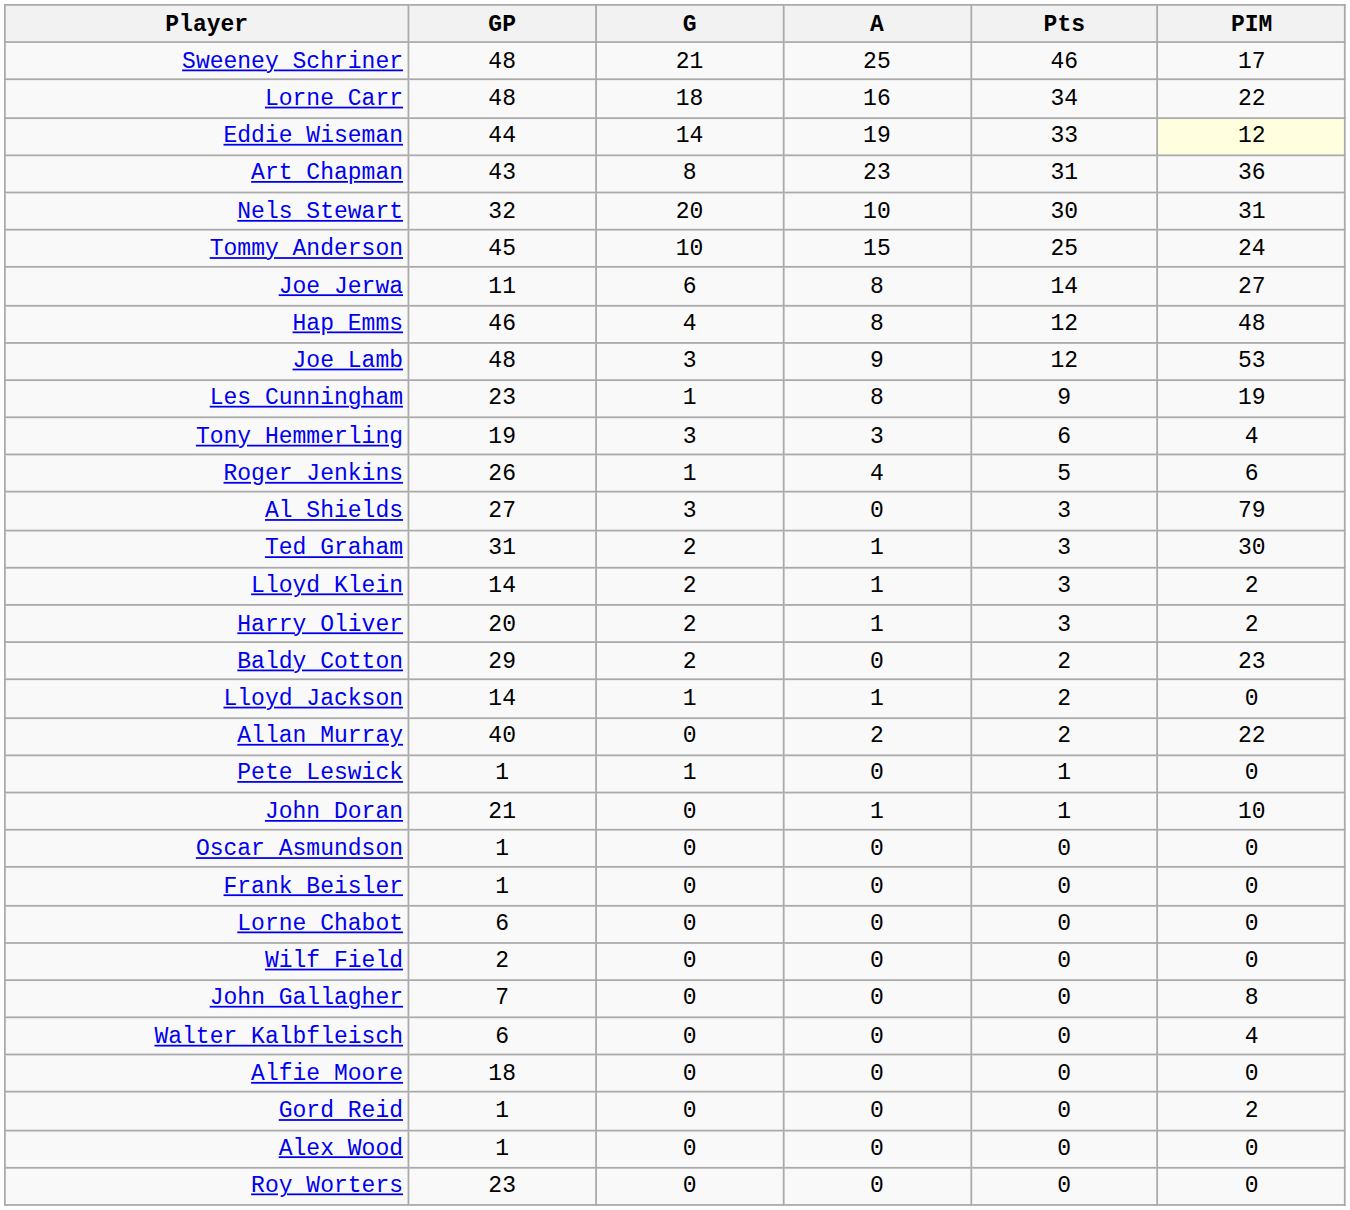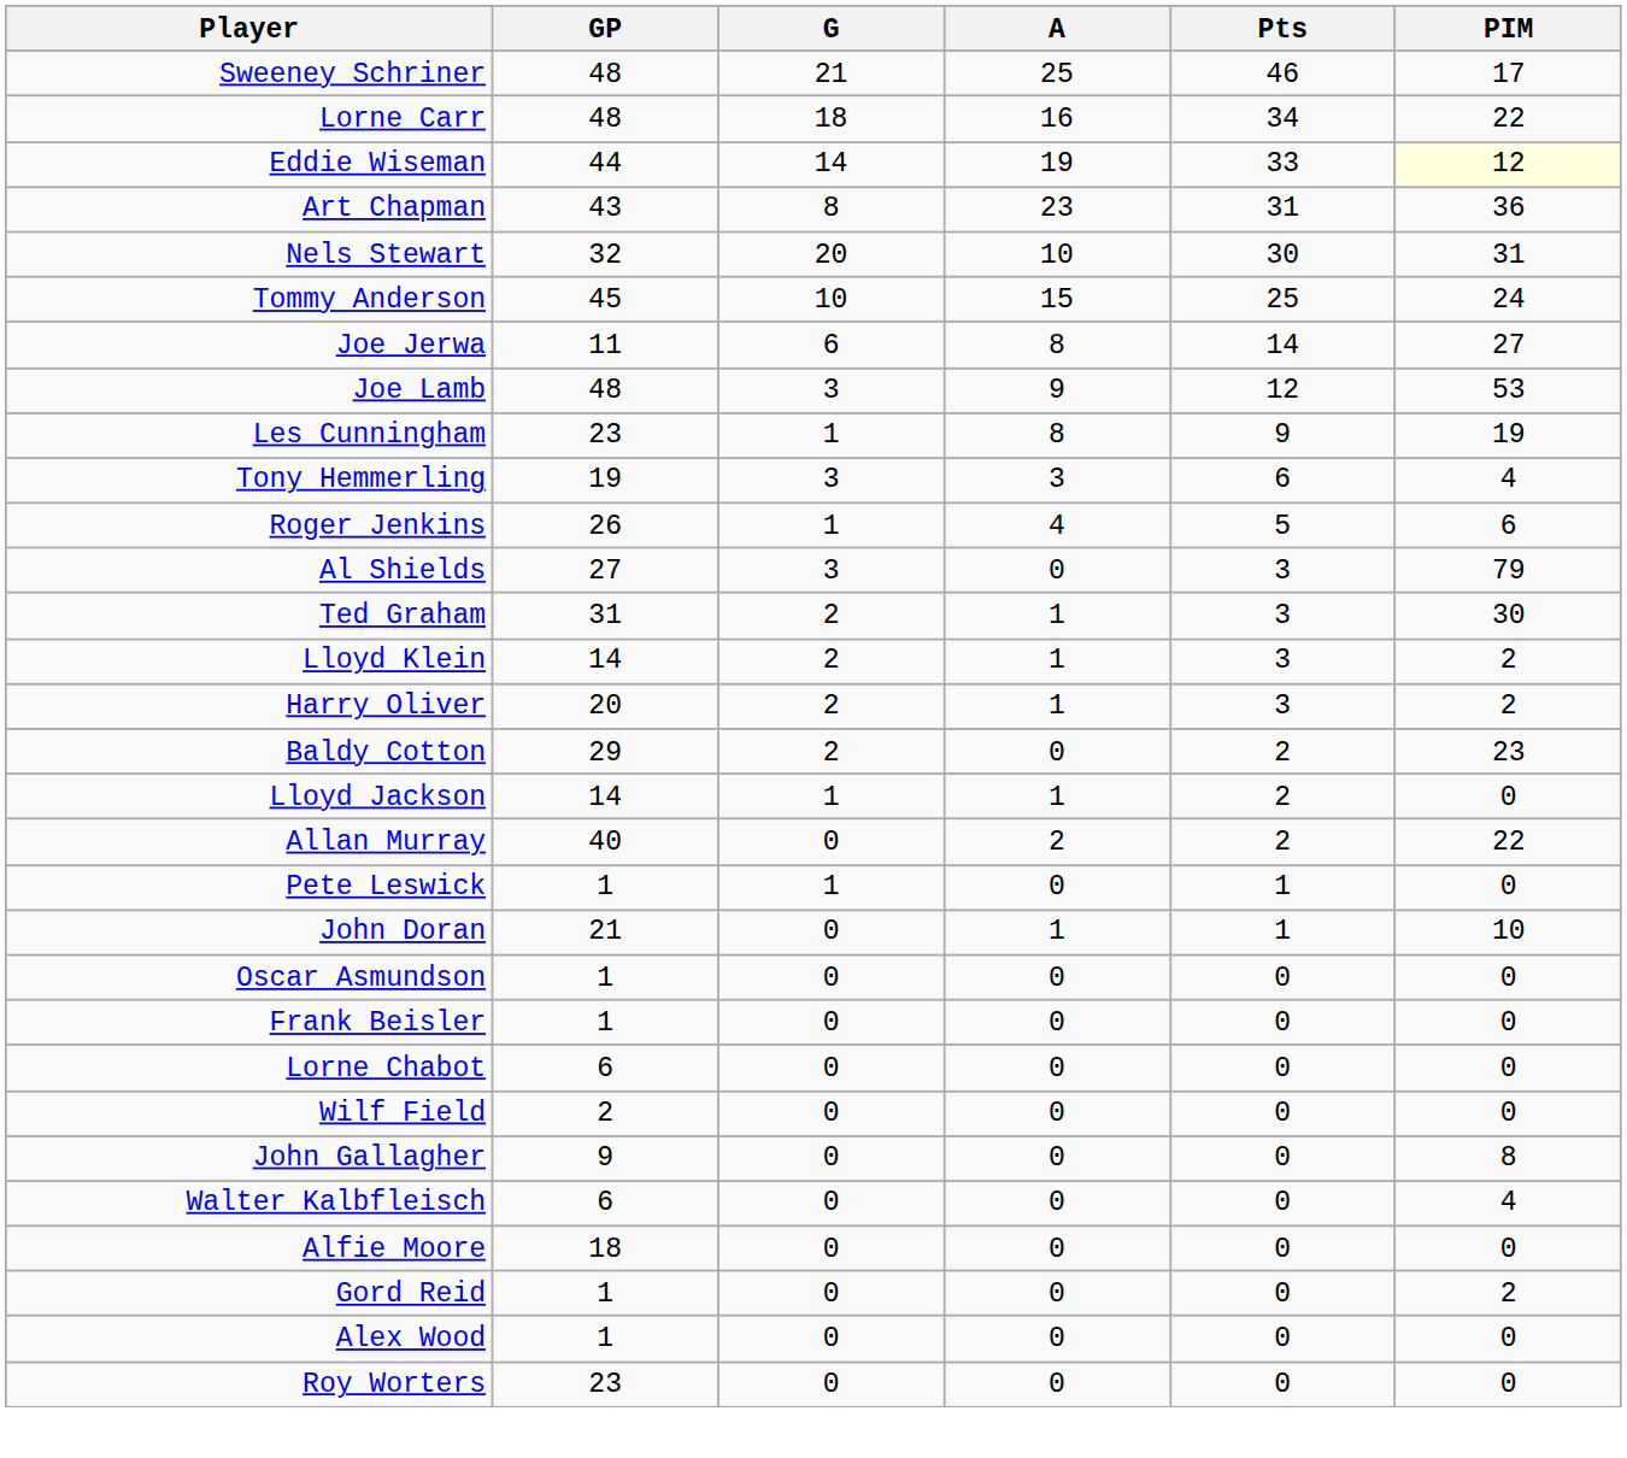 <table class="wikitable sortable" width="60%">
 <tr ALIGN="center">
 <th bgcolor="#DDDDFF" width="10%">Player</th>
 <th bgcolor="#DDDDFF" width="5%">GP</th>
 <th bgcolor="#DDDDFF" width="5%">G</th>
 <th bgcolor="#DDDDFF" width="5%">A</th>
 <th bgcolor="#DDDDFF" width="5%">Pts</th>
 <th bgcolor="#DDDDFF" width="5%">PIM</th>
 </tr>
 <tr align="center">
 <td align="right"><a href='#'>Sweeney Schriner</a></td>
 <td>48</td>
 <td>21</td>
 <td>25</td>
 <td>46</td>
 <td>17</td>
 </tr>
 <tr align="center">
 <td align="right"><a href='#'>Lorne Carr</a></td>
 <td>48</td>
 <td>18</td>
 <td>16</td>
 <td>34</td>
 <td>22</td>
 </tr>
 <tr align="center">
 <td align="right"><a href='#'>Eddie Wiseman</a></td>
 <td>44</td>
 <td>14</td>
 <td>19</td>
 <td>33</td>
 <td style="background: lightyellow;">12</td>
 </tr>
 <tr align="center">
 <td align="right"><a href='#'>Art Chapman</a></td>
 <td>43</td>
 <td>8</td>
 <td>23</td>
 <td>31</td>
 <td>36</td>
 </tr>
 <tr align="center">
 <td align="right"><a href='#'>Nels Stewart</a></td>
 <td>32</td>
 <td>20</td>
 <td>10</td>
 <td>30</td>
 <td>31</td>
 </tr>
 <tr align="center">
 <td align="right"><a href='#'>Tommy Anderson</a></td>
 <td>45</td>
 <td>10</td>
 <td>15</td>
 <td>25</td>
 <td>24</td>
 </tr>
 <tr align="center">
 <td align="right"><a href='#'>Joe Jerwa</a></td>
 <td>11</td>
 <td>6</td>
 <td>8</td>
 <td>14</td>
 <td>27</td>
-</tr>
-<tr align="center">
-<td align="right"><a href='#'>Hap Emms</a></td>
-<td>46</td>
-<td>4</td>
-<td>8</td>
-<td>12</td>
-<td>48</td>
 </tr>
 <tr align="center">
 <td align="right"><a href='#'>Joe Lamb</a></td>
 <td>48</td>
 <td>3</td>
 <td>9</td>
 <td>12</td>
 <td>53</td>
 </tr>
 <tr align="center">
 <td align="right"><a href='#'>Les Cunningham</a></td>
 <td>23</td>
 <td>1</td>
 <td>8</td>
 <td>9</td>
 <td>19</td>
 </tr>
 <tr align="center">
 <td align="right"><a href='#'>Tony Hemmerling</a></td>
 <td>19</td>
 <td>3</td>
 <td>3</td>
 <td>6</td>
 <td>4</td>
 </tr>
 <tr align="center">
 <td align="right"><a href='#'>Roger Jenkins</a></td>
 <td>26</td>
 <td>1</td>
 <td>4</td>
 <td>5</td>
 <td>6</td>
 </tr>
 <tr align="center">
 <td align="right"><a href='#'>Al Shields</a></td>
 <td>27</td>
 <td>3</td>
 <td>0</td>
 <td>3</td>
 <td>79</td>
 </tr>
 <tr align="center">
 <td align="right"><a href='#'>Ted Graham</a></td>
 <td>31</td>
 <td>2</td>
 <td>1</td>
 <td>3</td>
 <td>30</td>
 </tr>
 <tr align="center">
 <td align="right"><a href='#'>Lloyd Klein</a></td>
 <td>14</td>
 <td>2</td>
 <td>1</td>
 <td>3</td>
 <td>2</td>
 </tr>
 <tr align="center">
 <td align="right"><a href='#'>Harry Oliver</a></td>
 <td>20</td>
 <td>2</td>
 <td>1</td>
 <td>3</td>
 <td>2</td>
 </tr>
 <tr align="center">
 <td align="right"><a href='#'>Baldy Cotton</a></td>
 <td>29</td>
 <td>2</td>
 <td>0</td>
 <td>2</td>
 <td>23</td>
 </tr>
 <tr align="center">
 <td align="right"><a href='#'>Lloyd Jackson</a></td>
 <td>14</td>
 <td>1</td>
 <td>1</td>
 <td>2</td>
 <td>0</td>
 </tr>
 <tr align="center">
 <td align="right"><a href='#'>Allan Murray</a></td>
 <td>40</td>
 <td>0</td>
 <td>2</td>
 <td>2</td>
 <td>22</td>
 </tr>
 <tr align="center">
 <td align="right"><a href='#'>Pete Leswick</a></td>
 <td>1</td>
 <td>1</td>
 <td>0</td>
 <td>1</td>
 <td>0</td>
 </tr>
 <tr align="center">
 <td align="right"><a href='#'>John Doran</a></td>
 <td>21</td>
 <td>0</td>
 <td>1</td>
 <td>1</td>
 <td>10</td>
 </tr>
 <tr align="center">
 <td align="right"><a href='#'>Oscar Asmundson</a></td>
 <td>1</td>
 <td>0</td>
 <td>0</td>
 <td>0</td>
 <td>0</td>
 </tr>
 <tr align="center">
 <td align="right"><a href='#'>Frank Beisler</a></td>
 <td>1</td>
 <td>0</td>
 <td>0</td>
 <td>0</td>
 <td>0</td>
 </tr>
 <tr align="center">
 <td align="right"><a href='#'>Lorne Chabot</a></td>
 <td>6</td>
 <td>0</td>
 <td>0</td>
 <td>0</td>
 <td>0</td>
 </tr>
 <tr align="center">
 <td align="right"><a href='#'>Wilf Field</a></td>
 <td>2</td>
 <td>0</td>
 <td>0</td>
 <td>0</td>
 <td>0</td>
 </tr>
 <tr align="center">
 <td align="right"><a href='#'>John Gallagher</a></td>
-<td>7</td>
+<td>9</td>
 <td>0</td>
 <td>0</td>
 <td>0</td>
 <td>8</td>
 </tr>
 <tr align="center">
 <td align="right"><a href='#'>Walter Kalbfleisch</a></td>
 <td>6</td>
 <td>0</td>
 <td>0</td>
 <td>0</td>
 <td>4</td>
 </tr>
 <tr align="center">
 <td align="right"><a href='#'>Alfie Moore</a></td>
 <td>18</td>
 <td>0</td>
 <td>0</td>
 <td>0</td>
 <td>0</td>
 </tr>
 <tr align="center">
 <td align="right"><a href='#'>Gord Reid</a></td>
 <td>1</td>
 <td>0</td>
 <td>0</td>
 <td>0</td>
 <td>2</td>
 </tr>
 <tr align="center">
 <td align="right"><a href='#'>Alex Wood</a></td>
 <td>1</td>
 <td>0</td>
 <td>0</td>
 <td>0</td>
 <td>0</td>
 </tr>
 <tr align="center">
 <td align="right"><a href='#'>Roy Worters</a></td>
 <td>23</td>
 <td>0</td>
 <td>0</td>
 <td>0</td>
 <td>0</td>
 </tr>
 </table>
